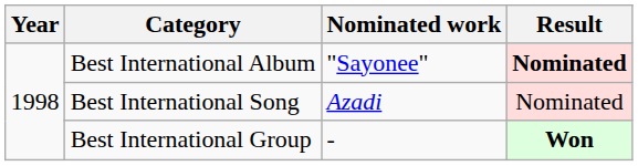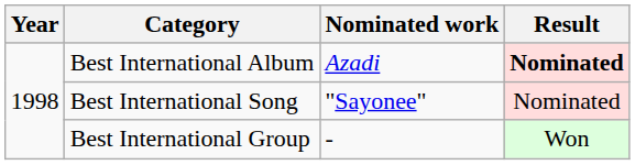 <table class="wikitable">
 <tr>
 <th>Year</th>
 <th>Category</th>
 <th>Nominated work</th>
 <th>Result</th>
 </tr>
 <tr>
 <td rowspan="3">1998</td>
 <td>Best International Album</td>
-<td>"<a href='#'>Sayonee</a>"</td>
+<td><em><a href='#'>Azadi</a></em></td>
 <td style="background: #ffdddd" align="center" class="table-yes2"><strong>Nominated</strong></td>
 </tr>
 <tr>
 <td>Best International Song</td>
-<td><em><a href='#'>Azadi</a></em></td>
+<td>"<a href='#'>Sayonee</a>"</td>
 <td style="background: #ffdddd" align="center" class="table-yes2">Nominated</td>
 </tr>
 <tr>
 <td>Best International Group</td>
 <td>-</td>
-<td style="background: #ddffdd" align="center" class="table-yes2"><strong>Won</strong></td>
+<td style="background: #ddffdd" align="center" class="table-yes2">Won</td>
 </tr>
 </table>
